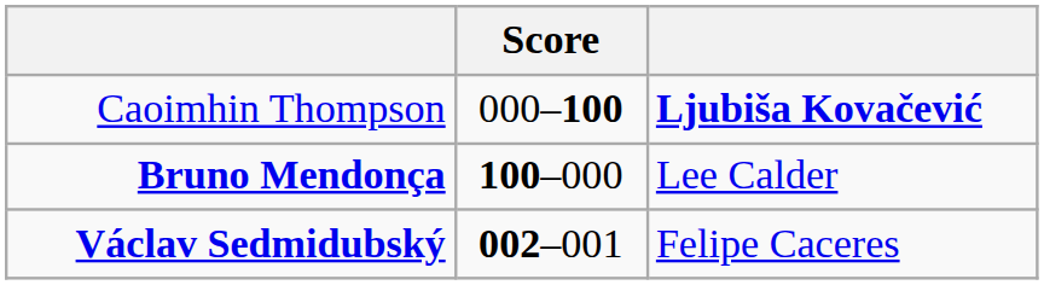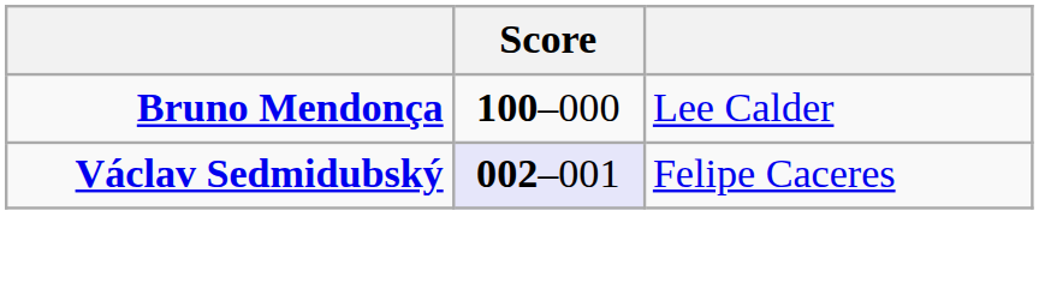 <table class="wikitable" style="text-align: center; font-size:90% ">
 <tr>
 <th align="right" width="150"></th>
 <th width="60">Score</th>
 <th align="left" width="130"></th>
-</tr>
-<tr>
-<td align=right><a href='#'>Caoimhin Thompson</a> </td>
-<td align=center>000–<strong>100</strong></td>
-<td align=left> <strong><a href='#'>Ljubiša Kovačević</a></strong></td>
 </tr>
 <tr>
 <td align=right><strong><a href='#'>Bruno Mendonça</a></strong> </td>
 <td align=center><strong>100</strong>–000</td>
 <td align=left> <a href='#'>Lee Calder</a></td>
 </tr>
 <tr>
 <td align=right><strong><a href='#'>Václav Sedmidubský</a></strong> </td>
-<td align=center><strong>002</strong>–001</td>
+<td align=center style="background: lavender;"><strong>002</strong>–001</td>
 <td align=left> <a href='#'>Felipe Caceres</a></td>
 </tr>
 </table>
